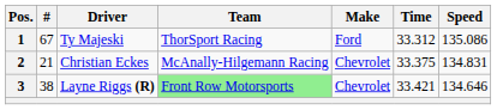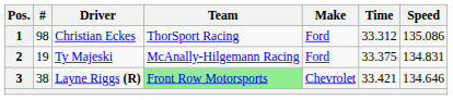 <table class="wikitable" style="font-size:95%">
 <tr>
 <th>Pos.</th>
 <th>#</th>
 <th>Driver</th>
 <th>Team</th>
 <th>Make</th>
 <th>Time</th>
 <th>Speed</th>
 </tr>
 <tr>
 <th>1</th>
-<td>67</td>
-<td><a href='#'>Ty Majeski</a></td>
+<td>98</td>
+<td><a href='#'>Christian Eckes</a></td>
 <td><a href='#'>ThorSport Racing</a></td>
 <td><a href='#'>Ford</a></td>
 <td>33.312</td>
 <td>135.086</td>
 </tr>
 <tr>
 <th>2</th>
-<td>21</td>
-<td><a href='#'>Christian Eckes</a></td>
+<td>19</td>
+<td><a href='#'>Ty Majeski</a></td>
 <td><a href='#'>McAnally-Hilgemann Racing</a></td>
-<td><a href='#'>Chevrolet</a></td>
+<td><a href='#'>Ford</a></td>
 <td>33.375</td>
 <td>134.831</td>
 </tr>
 <tr>
 <th>3</th>
 <td>38</td>
 <td><a href='#'>Layne Riggs</a> <strong>(R)</strong></td>
 <td style="background: lightgreen;"><a href='#'>Front Row Motorsports</a></td>
 <td><a href='#'>Chevrolet</a></td>
 <td>33.421</td>
 <td>134.646</td>
 </tr>
 <tr>
 <th colspan="7"></th>
 </tr>
 </table>
